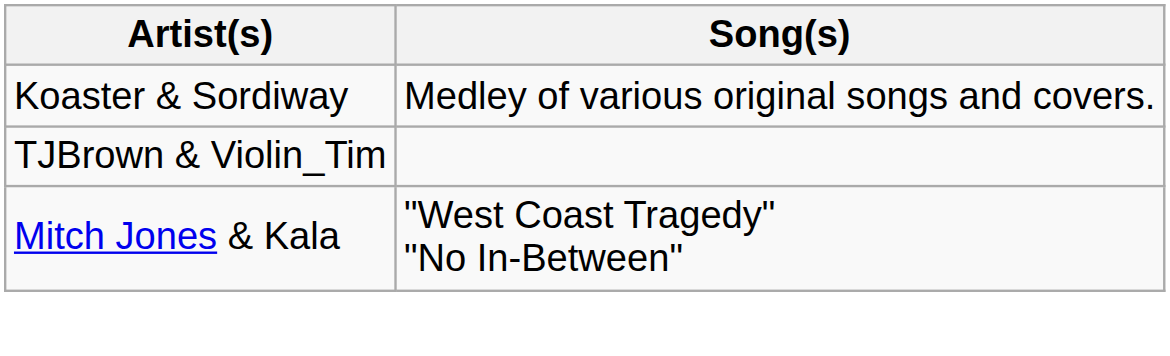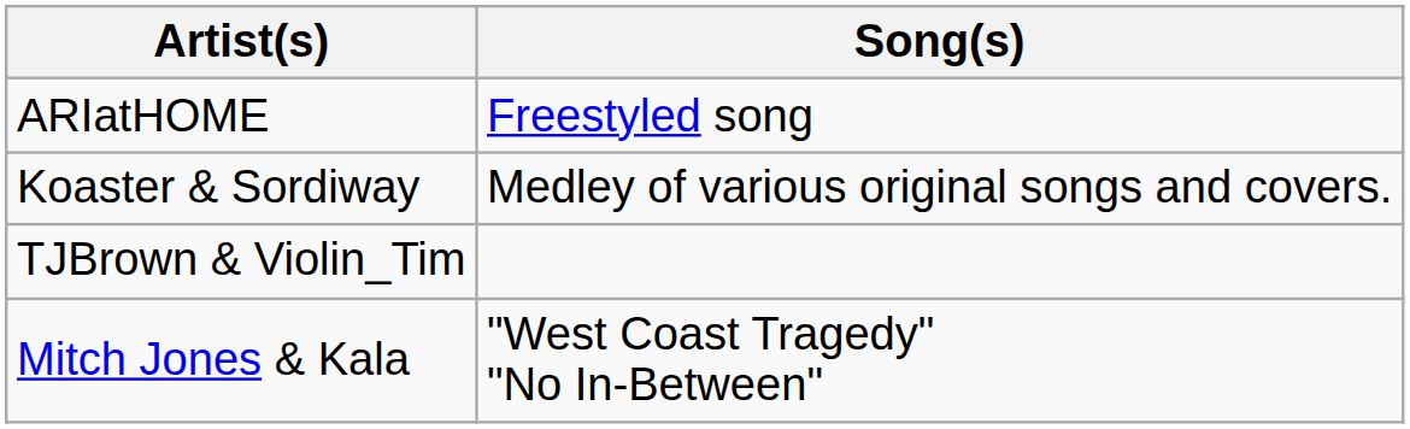 <table class="wikitable">
 <tr>
 <th>Artist(s)</th>
 <th>Song(s)</th>
+</tr>
+<tr>
+<td>ARIatHOME</td>
+<td><a href='#'>Freestyled</a> song</td>
 </tr>
 <tr>
 <td>Koaster & Sordiway</td>
 <td>Medley of various original songs and covers.</td>
 </tr>
 <tr>
 <td>TJBrown & Violin_Tim</td>
 <td></td>
 </tr>
 <tr>
 <td><a href='#'>Mitch Jones</a> & Kala</td>
 <td>"West Coast Tragedy"<br>"No In-Between"</td>
 </tr>
 </table>
